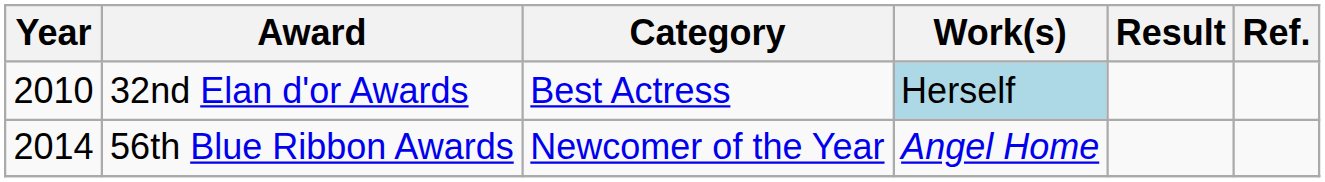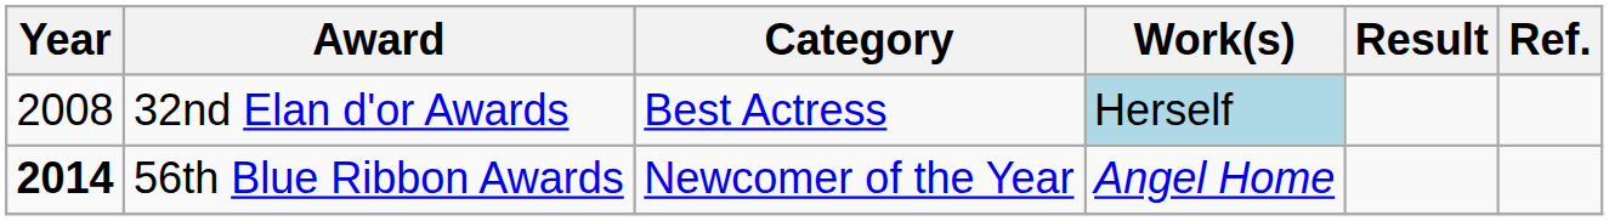 <table class="wikitable">
 <tr>
 <th>Year</th>
 <th>Award</th>
 <th>Category</th>
 <th>Work(s)</th>
 <th>Result</th>
 <th>Ref.</th>
 </tr>
 <tr>
-<td>2010</td>
+<td>2008</td>
 <td>32nd <a href='#'>Elan d'or Awards</a></td>
 <td><a href='#'>Best Actress</a></td>
 <td style="background: lightblue;">Herself</td>
 <td></td>
 <td></td>
 </tr>
 <tr>
-<td>2014</td>
+<td><strong>2014</strong></td>
 <td>56th <a href='#'>Blue Ribbon Awards</a></td>
 <td><a href='#'>Newcomer of the Year</a></td>
 <td><em><a href='#'>Angel Home</a></em></td>
 <td></td>
 <td></td>
 </tr>
 <tr>
 </tr>
 </table>
